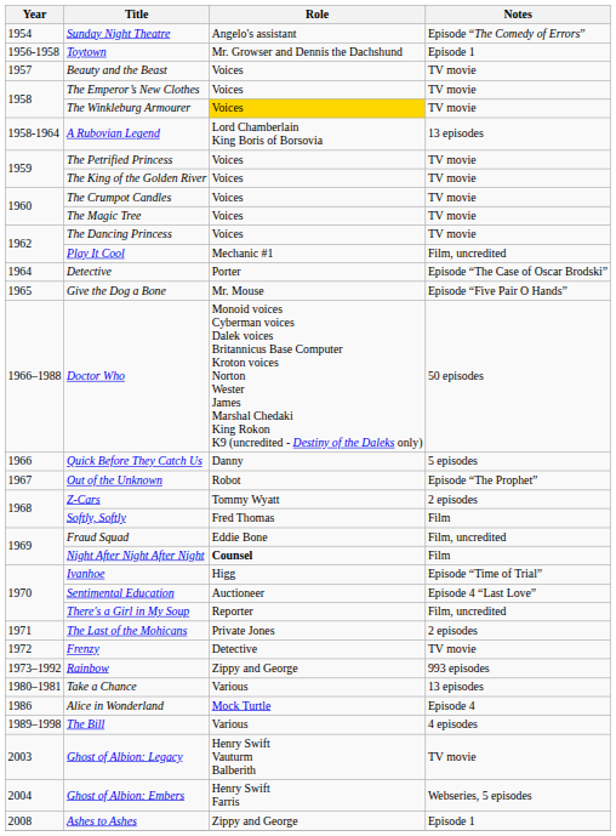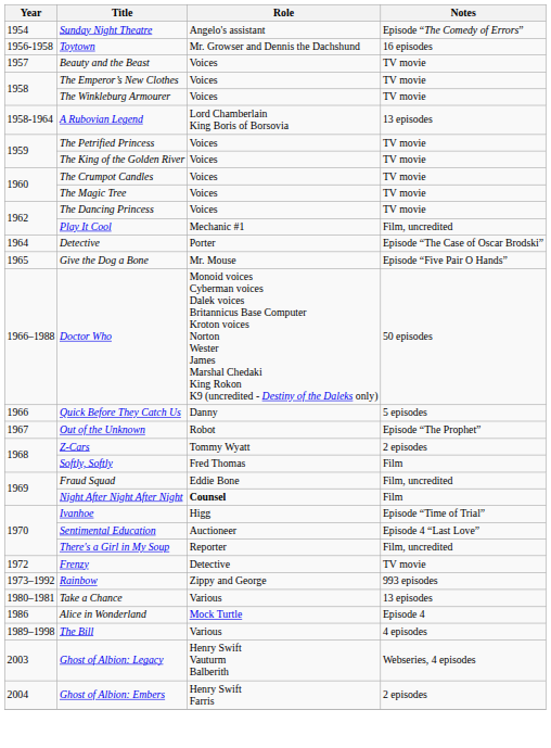 <table class="wikitable">
 <tr>
 <th>Year</th>
 <th>Title</th>
 <th>Role</th>
 <th>Notes</th>
 </tr>
 <tr>
 <td>1954</td>
 <td><em><a href='#'>Sunday Night Theatre</a></em></td>
 <td>Angelo's assistant</td>
 <td>Episode “<em>The Comedy of Errors</em>”</td>
 </tr>
 <tr>
 <td>1956-1958</td>
 <td><em><a href='#'>Toytown</a></em></td>
 <td>Mr. Growser and Dennis the Dachshund</td>
-<td>Episode 1</td>
+<td>16 episodes</td>
 </tr>
 <tr>
 <td>1957</td>
 <td><em>Beauty and the Beast</em></td>
 <td>Voices</td>
 <td>TV movie</td>
 </tr>
 <tr>
 <td rowspan="2">1958</td>
 <td><em>The Emperor’s New Clothes</em></td>
 <td>Voices</td>
 <td>TV movie</td>
 </tr>
 <tr>
 <td><em>The Winkleburg Armourer</em></td>
-<td style="background: gold;">Voices</td>
+<td>Voices</td>
 <td>TV movie</td>
 </tr>
 <tr>
 <td>1958-1964</td>
 <td><em><a href='#'>A Rubovian Legend</a></em></td>
 <td>Lord Chamberlain<br>King Boris of Borsovia</td>
 <td>13 episodes</td>
 </tr>
 <tr>
 <td rowspan="2">1959</td>
 <td><em>The Petrified Princess</em></td>
 <td>Voices</td>
 <td>TV movie</td>
 </tr>
 <tr>
 <td><em>The King of the Golden River</em></td>
 <td>Voices</td>
 <td>TV movie</td>
 </tr>
 <tr>
 <td rowspan="2">1960</td>
 <td><em>The Crumpot Candles</em></td>
 <td>Voices</td>
 <td>TV movie</td>
 </tr>
 <tr>
 <td><em>The Magic Tree</em></td>
 <td>Voices</td>
 <td>TV movie</td>
 </tr>
 <tr>
 <td rowspan="2">1962</td>
 <td><em>The Dancing Princess</em></td>
 <td>Voices</td>
 <td>TV movie</td>
 </tr>
 <tr>
 <td><em><a href='#'>Play It Cool</a></em></td>
 <td>Mechanic #1</td>
 <td>Film, uncredited</td>
 </tr>
 <tr>
 <td>1964</td>
 <td><em>Detective</em></td>
 <td>Porter</td>
 <td>Episode “The Case of Oscar Brodski”</td>
 </tr>
 <tr>
 <td>1965</td>
 <td><em>Give the Dog a Bone</em></td>
 <td>Mr. Mouse</td>
 <td>Episode “Five Pair O Hands”</td>
 </tr>
 <tr>
 <td>1966–1988</td>
 <td><em><a href='#'>Doctor Who</a></em></td>
 <td>Monoid voices<br>Cyberman voices<br>Dalek voices<br>Britannicus Base Computer<br>Kroton voices<br>Norton<br>Wester<br>James<br>Marshal Chedaki<br>King Rokon<br>K9 (uncredited - <em><a href='#'>Destiny of the Daleks</a></em> only)</td>
 <td>50 episodes</td>
 </tr>
 <tr>
 <td>1966</td>
 <td><em><a href='#'>Quick Before They Catch Us</a></em></td>
 <td>Danny</td>
 <td>5 episodes</td>
 </tr>
 <tr>
 <td>1967</td>
 <td><em><a href='#'>Out of the Unknown</a></em></td>
 <td>Robot</td>
 <td>Episode “The Prophet”</td>
 </tr>
 <tr>
 <td rowspan="2">1968</td>
 <td><em><a href='#'>Z-Cars</a></em></td>
 <td>Tommy Wyatt</td>
 <td>2 episodes</td>
 </tr>
 <tr>
 <td><em><a href='#'>Softly, Softly</a></em></td>
 <td>Fred Thomas</td>
 <td>Film</td>
 </tr>
 <tr>
 <td rowspan="2">1969</td>
 <td><em>Fraud Squad</em></td>
 <td>Eddie Bone</td>
 <td>Film, uncredited</td>
 </tr>
 <tr>
 <td><em><a href='#'>Night After Night After Night</a></em></td>
 <td><strong>Counsel</strong></td>
 <td>Film</td>
 </tr>
 <tr>
 <td rowspan="3">1970</td>
 <td><em><a href='#'>Ivanhoe</a></em></td>
 <td>Higg</td>
 <td>Episode “Time of Trial”</td>
 </tr>
 <tr>
 <td><em><a href='#'>Sentimental Education</a></em></td>
 <td>Auctioneer</td>
 <td>Episode 4 “Last Love”</td>
 </tr>
 <tr>
 <td><em><a href='#'>There's a Girl in My Soup</a></em></td>
 <td>Reporter</td>
 <td>Film, uncredited</td>
 </tr>
 <tr>
-<td>1971</td>
-<td><em><a href='#'>The Last of the Mohicans</a></em></td>
-<td>Private Jones</td>
-<td>2 episodes</td>
-</tr>
-<tr>
 <td>1972</td>
 <td><em><a href='#'>Frenzy</a></em></td>
 <td>Detective</td>
 <td>TV movie</td>
 </tr>
 <tr>
 <td>1973–1992</td>
 <td><em><a href='#'>Rainbow</a></em></td>
 <td>Zippy and George</td>
 <td>993 episodes</td>
 </tr>
 <tr>
 <td>1980–1981</td>
 <td><em>Take a Chance</em></td>
 <td>Various</td>
 <td>13 episodes</td>
 </tr>
 <tr>
 <td>1986</td>
 <td><em>Alice in Wonderland</em></td>
 <td><a href='#'>Mock Turtle</a></td>
 <td>Episode 4</td>
 </tr>
 <tr>
 <td>1989–1998</td>
 <td><em><a href='#'>The Bill</a></em></td>
 <td>Various</td>
 <td>4 episodes</td>
 </tr>
 <tr>
 <td>2003</td>
 <td><em><a href='#'>Ghost of Albion: Legacy</a></em></td>
 <td>Henry Swift<br>Vauturm<br>Balberith</td>
-<td>TV movie</td>
+<td>Webseries, 4 episodes</td>
 </tr>
 <tr>
 <td>2004</td>
 <td><em><a href='#'>Ghost of Albion: Embers</a></em></td>
 <td>Henry Swift<br>Farris</td>
-<td>Webseries, 5 episodes</td>
-</tr>
-<tr>
-<td>2008</td>
-<td><em><a href='#'>Ashes to Ashes</a></em></td>
-<td>Zippy and George</td>
-<td>Episode 1</td>
+<td>2 episodes</td>
 </tr>
 <tr>
 </tr>
 </table>
